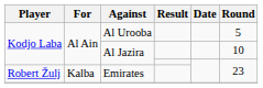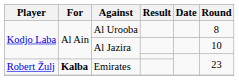 <table class="wikitable">
 <tr>
 <th>Player</th>
 <th>For</th>
 <th>Against</th>
 <th style="text-align:center">Result</th>
 <th>Date</th>
 <th>Round</th>
 </tr>
 <tr>
 <td rowspan=3> <a href='#'>Kodjo Laba</a></td>
 <td rowspan=3>Al Ain</td>
 <td>Al Urooba</td>
 <td></td>
 <td></td>
-<td align=center>5</td>
+<td align=center>8</td>
 </tr>
 <tr>
 <td rowspan=2>Al Jazira</td>
 <td></td>
 <td></td>
 <td align=center>10</td>
 </tr>
 <tr>
 <td></td>
 <td rowspan=2></td>
 <td align=center rowspan=2>23</td>
 </tr>
 <tr>
 <td> <a href='#'>Robert Žulj</a></td>
-<td>Kalba</td>
+<td><strong>Kalba</strong></td>
 <td>Emirates</td>
 <td></td>
 </tr>
 <tr>
 </tr>
 </table>
